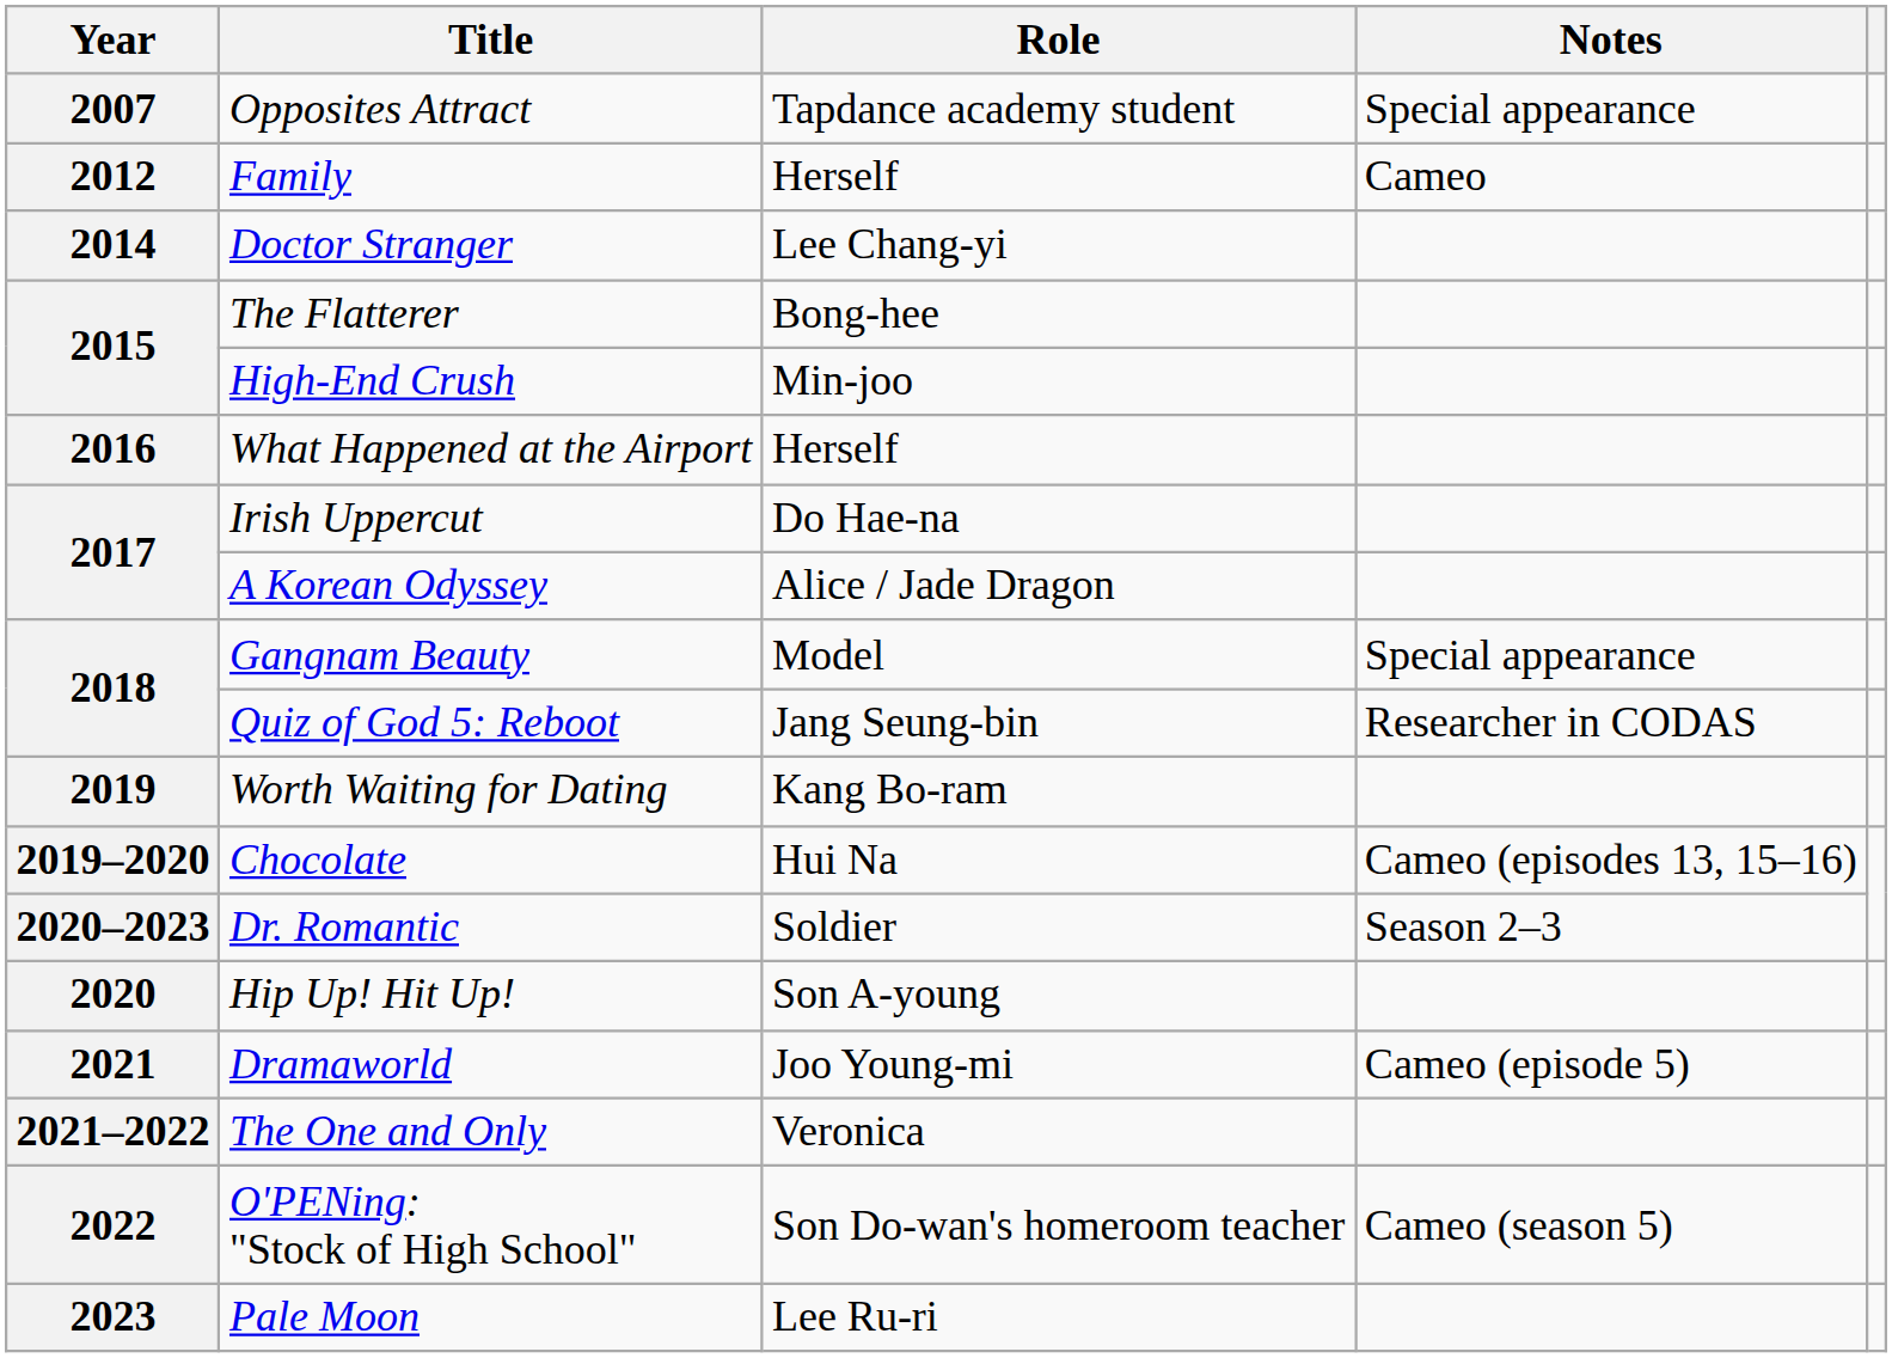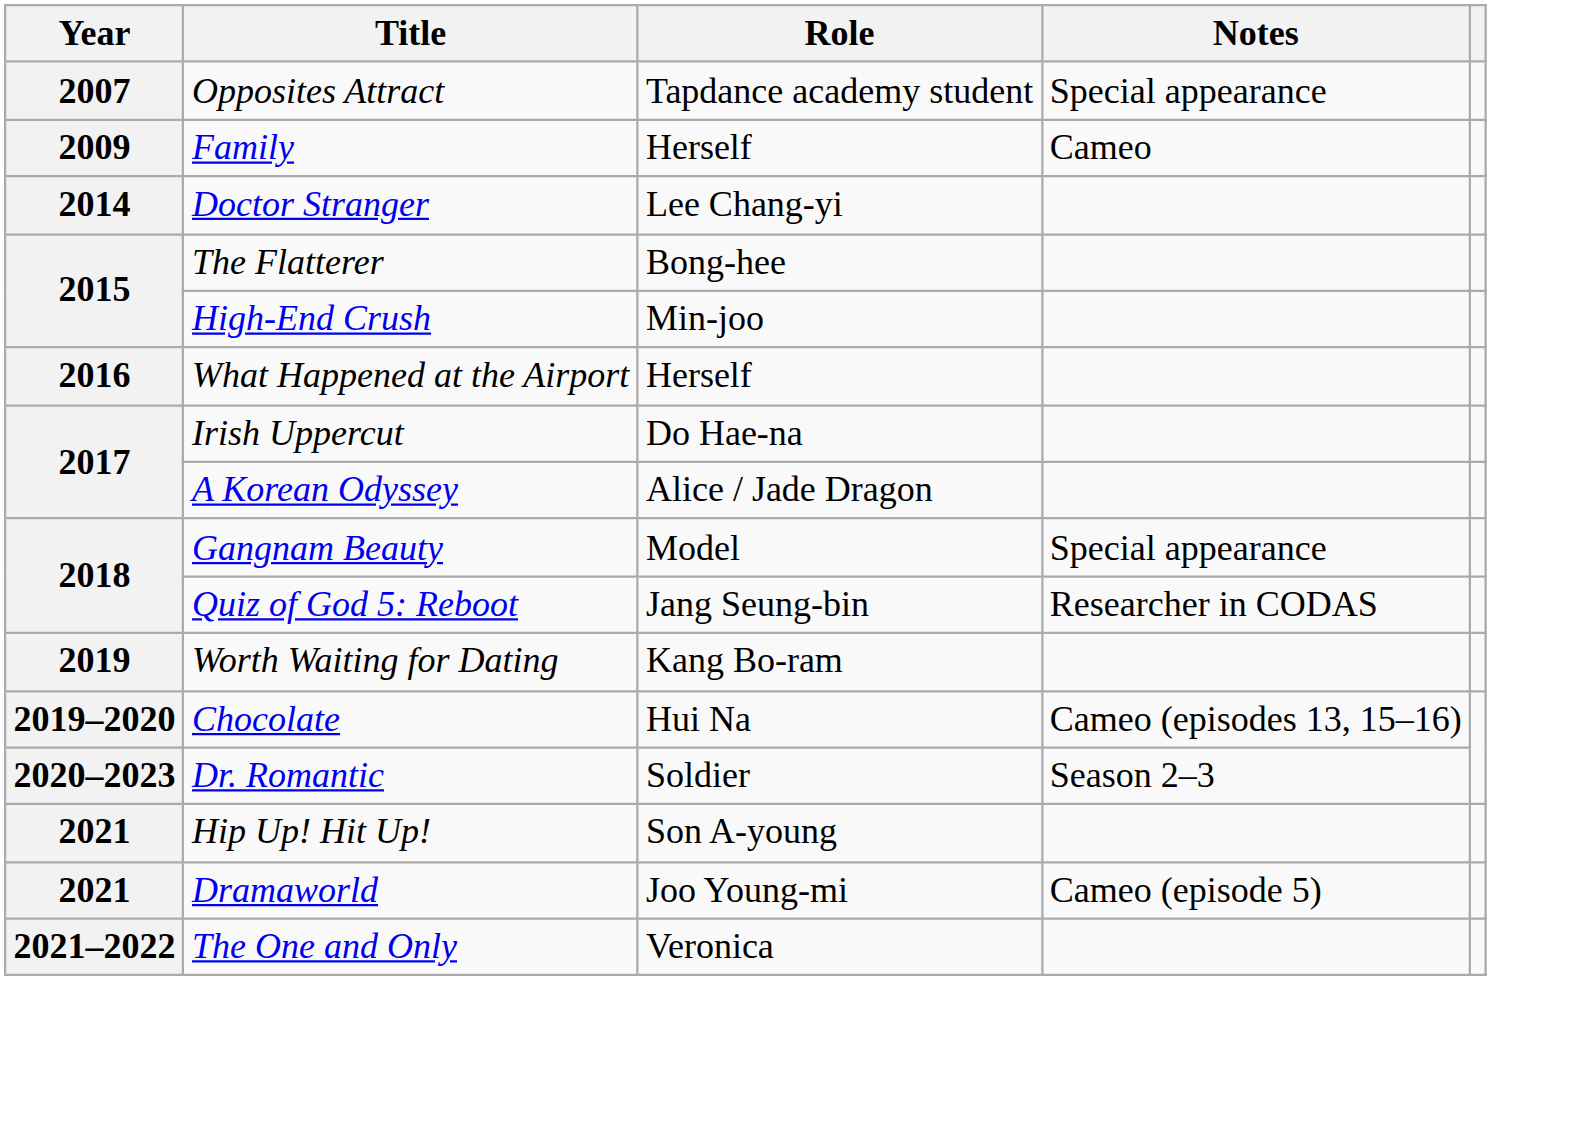 <table class="wikitable plainrowheaders sortable">
 <tr>
 <th scope="col">Year</th>
 <th scope="col">Title</th>
 <th scope="col">Role</th>
 <th scope="col">Notes</th>
 <th scope="col" class="unsortable"></th>
 </tr>
 <tr>
 <th scope="row">2007</th>
 <td><em>Opposites Attract</em></td>
 <td>Tapdance academy student</td>
 <td>Special appearance</td>
 <td style="text-align:center"></td>
 </tr>
 <tr>
-<th scope="row">2012</th>
+<th scope="row">2009</th>
 <td><em><a href='#'>Family</a></em></td>
 <td>Herself</td>
 <td>Cameo</td>
 <td style="text-align:center"></td>
 </tr>
 <tr>
 <th scope="row">2014</th>
 <td><em><a href='#'>Doctor Stranger</a></em></td>
 <td>Lee Chang-yi</td>
 <td></td>
 <td style="text-align:center"></td>
 </tr>
 <tr>
 <th scope="row" rowspan="2">2015</th>
 <td><em>The Flatterer</em></td>
 <td>Bong-hee</td>
 <td></td>
 <td style="text-align:center"></td>
 </tr>
 <tr>
 <td><em><a href='#'>High-End Crush</a></em></td>
 <td>Min-joo</td>
 <td></td>
 <td style="text-align:center"></td>
 </tr>
 <tr>
 <th scope="row">2016</th>
 <td><em>What Happened at the Airport</em></td>
 <td>Herself</td>
 <td></td>
 <td style="text-align:center"></td>
 </tr>
 <tr>
 <th scope="row" rowspan="2">2017</th>
 <td><em>Irish Uppercut</em></td>
 <td>Do Hae-na</td>
 <td></td>
 <td style="text-align:center"></td>
 </tr>
 <tr>
 <td><em><a href='#'>A Korean Odyssey</a></em></td>
 <td>Alice / Jade Dragon</td>
 <td></td>
 <td style="text-align:center"></td>
 </tr>
 <tr>
 <th scope="row" rowspan="2">2018</th>
 <td><em><a href='#'>Gangnam Beauty</a></em></td>
 <td>Model</td>
 <td>Special appearance</td>
 <td style="text-align:center"></td>
 </tr>
 <tr>
 <td><em><a href='#'>Quiz of God 5: Reboot</a></em></td>
 <td>Jang Seung-bin</td>
 <td>Researcher in CODAS</td>
 <td style="text-align:center"></td>
 </tr>
 <tr>
 <th scope="row">2019</th>
 <td><em>Worth Waiting for Dating</em></td>
 <td>Kang Bo-ram</td>
 <td></td>
 <td style="text-align:center"></td>
 </tr>
 <tr>
 <th scope="row">2019–2020</th>
 <td><em><a href='#'>Chocolate</a></em></td>
 <td>Hui Na</td>
 <td>Cameo (episodes 13, 15–16)</td>
 <td rowspan="2" style="text-align:center"></td>
 </tr>
 <tr>
 <th scope="row">2020–2023</th>
 <td><em><a href='#'>Dr. Romantic</a></em></td>
 <td>Soldier</td>
 <td>Season 2–3</td>
 </tr>
 <tr>
-<th scope="row">2020</th>
+<th scope="row">2021</th>
 <td><em>Hip Up! Hit Up! </em></td>
 <td>Son A-young</td>
 <td></td>
 <td style="text-align:center"></td>
 </tr>
 <tr>
 <th scope="row">2021</th>
 <td><em><a href='#'>Dramaworld</a></em></td>
 <td>Joo Young-mi</td>
 <td>Cameo (episode 5)</td>
 <td style="text-align:center"></td>
 </tr>
 <tr>
 <th scope="row">2021–2022</th>
 <td><em><a href='#'>The One and Only</a></em></td>
 <td>Veronica</td>
 <td></td>
 <td style="text-align:center"></td>
 </tr>
-<tr>
-<th scope="row">2022</th>
-<td><em><a href='#'>O'PENing</a>:</em><br>"Stock of High School"</td>
-<td>Son Do-wan's homeroom teacher</td>
-<td>Cameo (season 5)</td>
-<td style="text-align:center"></td>
-</tr>
-<tr>
-<th scope="row">2023</th>
-<td><em><a href='#'>Pale Moon</a></em></td>
-<td>Lee Ru-ri</td>
-<td></td>
-<td style="text-align:center"></td>
-</tr>
 </table>
